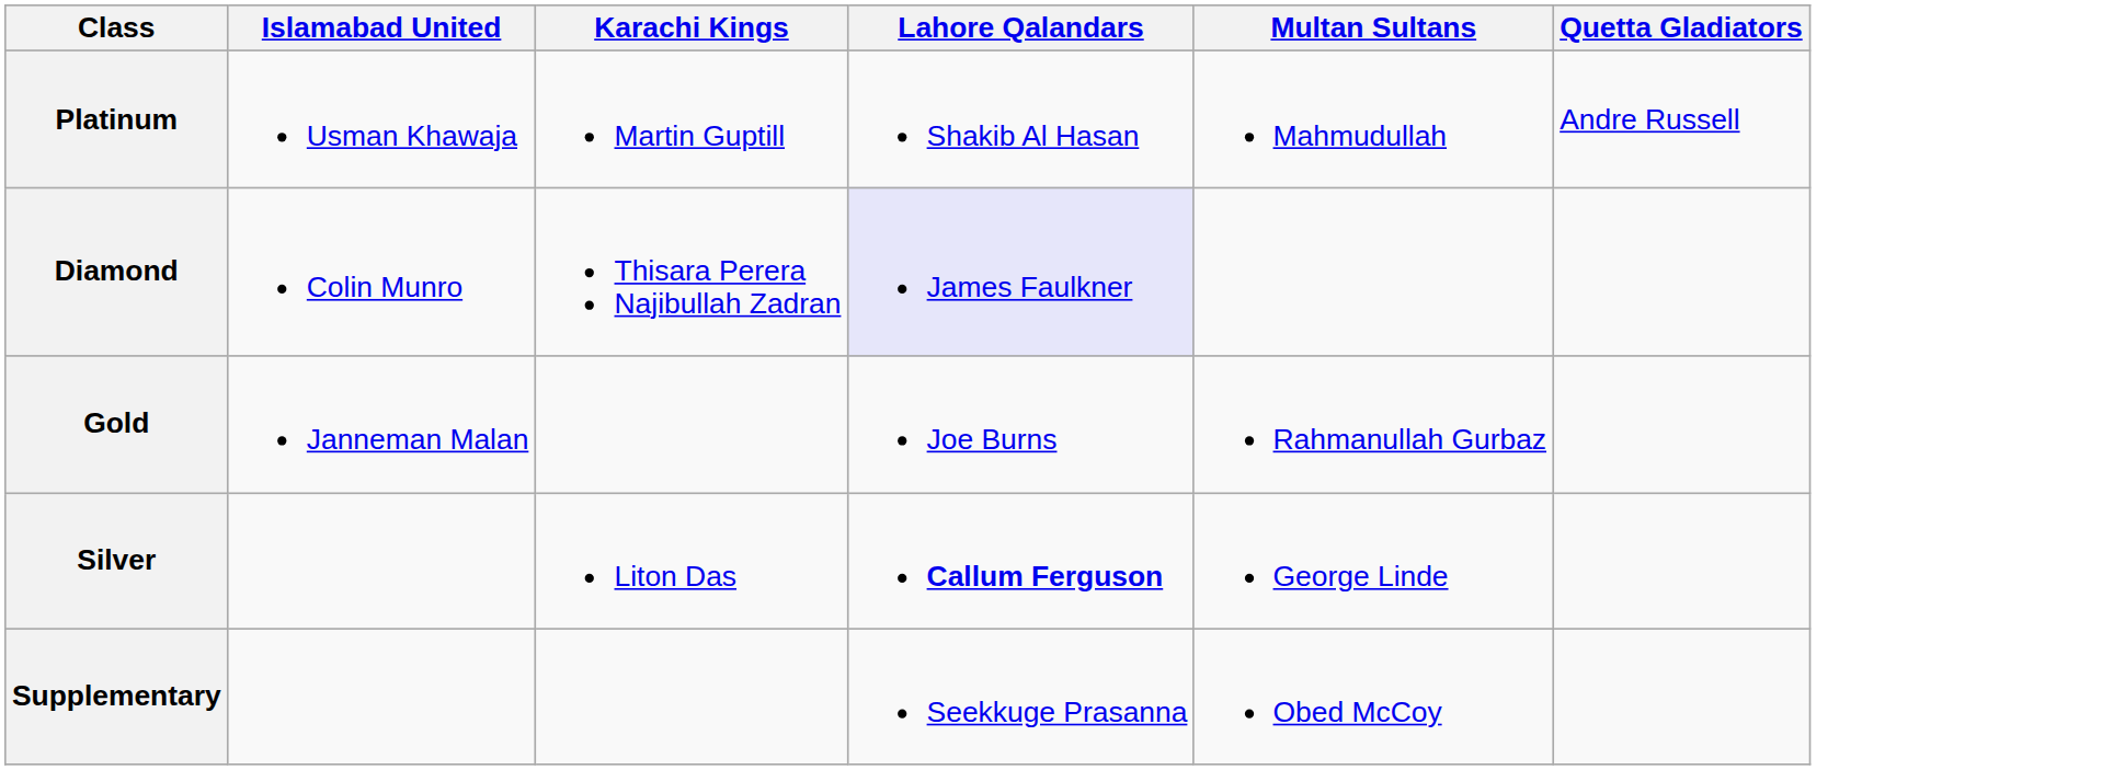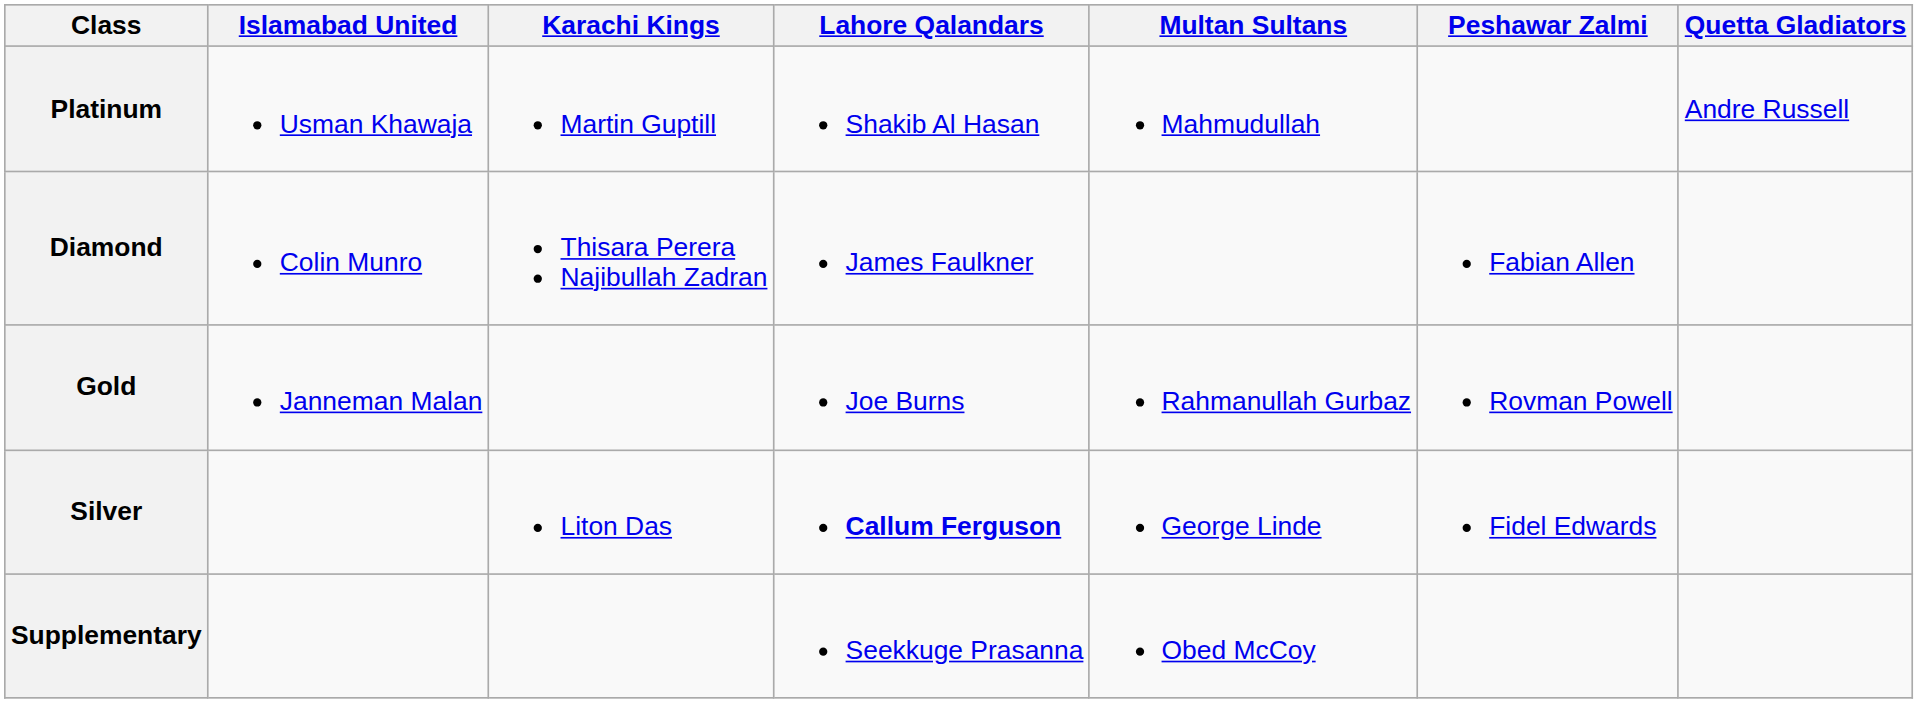 <table class="wikitable">
 <tr>
 <th>Class</th>
 <th><a href='#'>Islamabad United</a></th>
 <th><a href='#'>Karachi Kings</a></th>
 <th><a href='#'>Lahore Qalandars</a></th>
 <th><a href='#'>Multan Sultans</a></th>
+<th><a href='#'>Peshawar Zalmi</a></th>
 <th><a href='#'>Quetta Gladiators</a></th>
 </tr>
 <tr>
 <th>Platinum</th>
 <td><br><ul><li><a href='#'>Usman Khawaja</a></li></ul></td>
 <td><br><ul><li><a href='#'>Martin Guptill</a></li></ul></td>
 <td><br><ul><li><a href='#'>Shakib Al Hasan</a></li></ul></td>
 <td><br><ul><li><a href='#'>Mahmudullah</a></li></ul></td>
+<td></td>
 <td><a href='#'>Andre Russell</a></td>
 </tr>
 <tr>
 <th>Diamond</th>
 <td><br><ul><li><a href='#'>Colin Munro</a></li></ul></td>
 <td><br><ul><li><a href='#'>Thisara Perera</a></li><li><a href='#'>Najibullah Zadran</a></li></ul></td>
-<td style="background: lavender;"><br><ul><li><a href='#'>James Faulkner</a></li></ul></td>
+<td><br><ul><li><a href='#'>James Faulkner</a></li></ul></td>
 <td></td>
+<td><br><ul><li><a href='#'>Fabian Allen</a></li></ul></td>
 <td></td>
 </tr>
 <tr>
 <th>Gold</th>
 <td><br><ul><li><a href='#'>Janneman Malan</a></li></ul></td>
 <td></td>
 <td><br><ul><li><a href='#'>Joe Burns</a></li></ul></td>
 <td><br><ul><li><a href='#'>Rahmanullah Gurbaz</a></li></ul></td>
+<td><br><ul><li><a href='#'>Rovman Powell</a></li></ul></td>
 <td></td>
 </tr>
 <tr>
 <th>Silver</th>
 <td></td>
 <td><br><ul><li><a href='#'>Liton Das</a></li></ul></td>
 <td><strong><br><ul><li><a href='#'>Callum Ferguson</a></li></ul></strong></td>
 <td><br><ul><li><a href='#'>George Linde</a></li></ul></td>
+<td><br><ul><li><a href='#'>Fidel Edwards</a></li></ul></td>
 <td></td>
 </tr>
 <tr>
 <th>Supplementary</th>
 <td></td>
 <td></td>
 <td><br><ul><li><a href='#'>Seekkuge Prasanna</a></li></ul></td>
 <td><br><ul><li><a href='#'>Obed McCoy</a></li></ul></td>
 <td></td>
+<td></td>
 </tr>
 </table>
